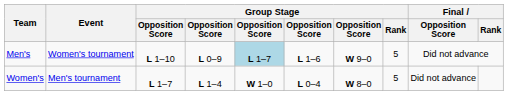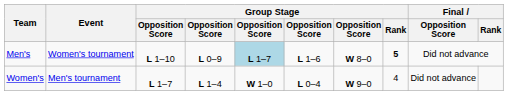 <table class="wikitable" style="font-size:90%">
 <tr>
 <th rowspan=2>Team</th>
 <th rowspan=2>Event</th>
 <th colspan=6>Group Stage</th>
 <th colspan=2>Final / </th>
 </tr>
 <tr style="font-size:95%">
 <th>Opposition<br>Score</th>
 <th>Opposition<br>Score</th>
 <th>Opposition<br>Score</th>
 <th>Opposition<br>Score</th>
 <th>Opposition<br>Score</th>
 <th>Rank</th>
 <th>Opposition<br>Score</th>
 <th>Rank</th>
 </tr>
 <tr align=center>
 <td align=left><a href='#'>Men's</a></td>
 <td align=left><a href='#'>Women's tournament</a></td>
 <td><br><strong>L</strong> 1–10</td>
 <td><br><strong>L</strong> 0–9</td>
 <td style="background: lightblue;"><br><strong>L</strong> 1–7</td>
 <td><br><strong>L</strong> 1–6</td>
-<td><br><strong>W</strong> 9–0</td>
-<td>5</td>
+<td><br><strong>W</strong> 8–0</td>
+<td><strong>5</strong></td>
 <td colspan="2">Did not advance</td>
 </tr>
 <tr align=center>
 <td align=left><a href='#'>Women's</a></td>
 <td align=left><a href='#'>Men's tournament</a></td>
 <td><br><strong>L</strong> 1–7</td>
 <td><br><strong>L</strong> 1–4</td>
 <td><br><strong>W</strong> 1–0</td>
 <td><br><strong>L</strong> 0–4</td>
-<td><br><strong>W</strong> 8–0</td>
-<td>5</td>
+<td><br><strong>W</strong> 9–0</td>
+<td>4</td>
 <td>Did not advance</td>
 <td></td>
 </tr>
 </table>
